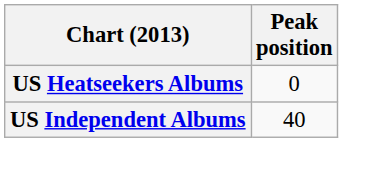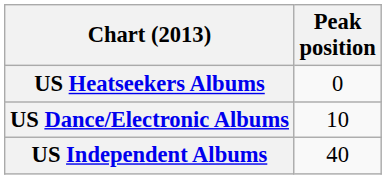 <table class="wikitable sortable plainrowheaders">
 <tr>
 <th scope="col">Chart (2013)</th>
 <th scope="col">Peak<br>position<br></th>
 </tr>
 <tr>
 <th scope="row">US <a href='#'>Heatseekers Albums</a></th>
 <td align="center">0</td>
 </tr>
 <tr>
+<th scope="row">US <a href='#'>Dance/Electronic Albums</a></th>
+<td align="center">10</td>
+</tr>
+<tr>
 <th scope="row">US <a href='#'>Independent Albums</a></th>
 <td align="center">40</td>
 </tr>
 </table>
